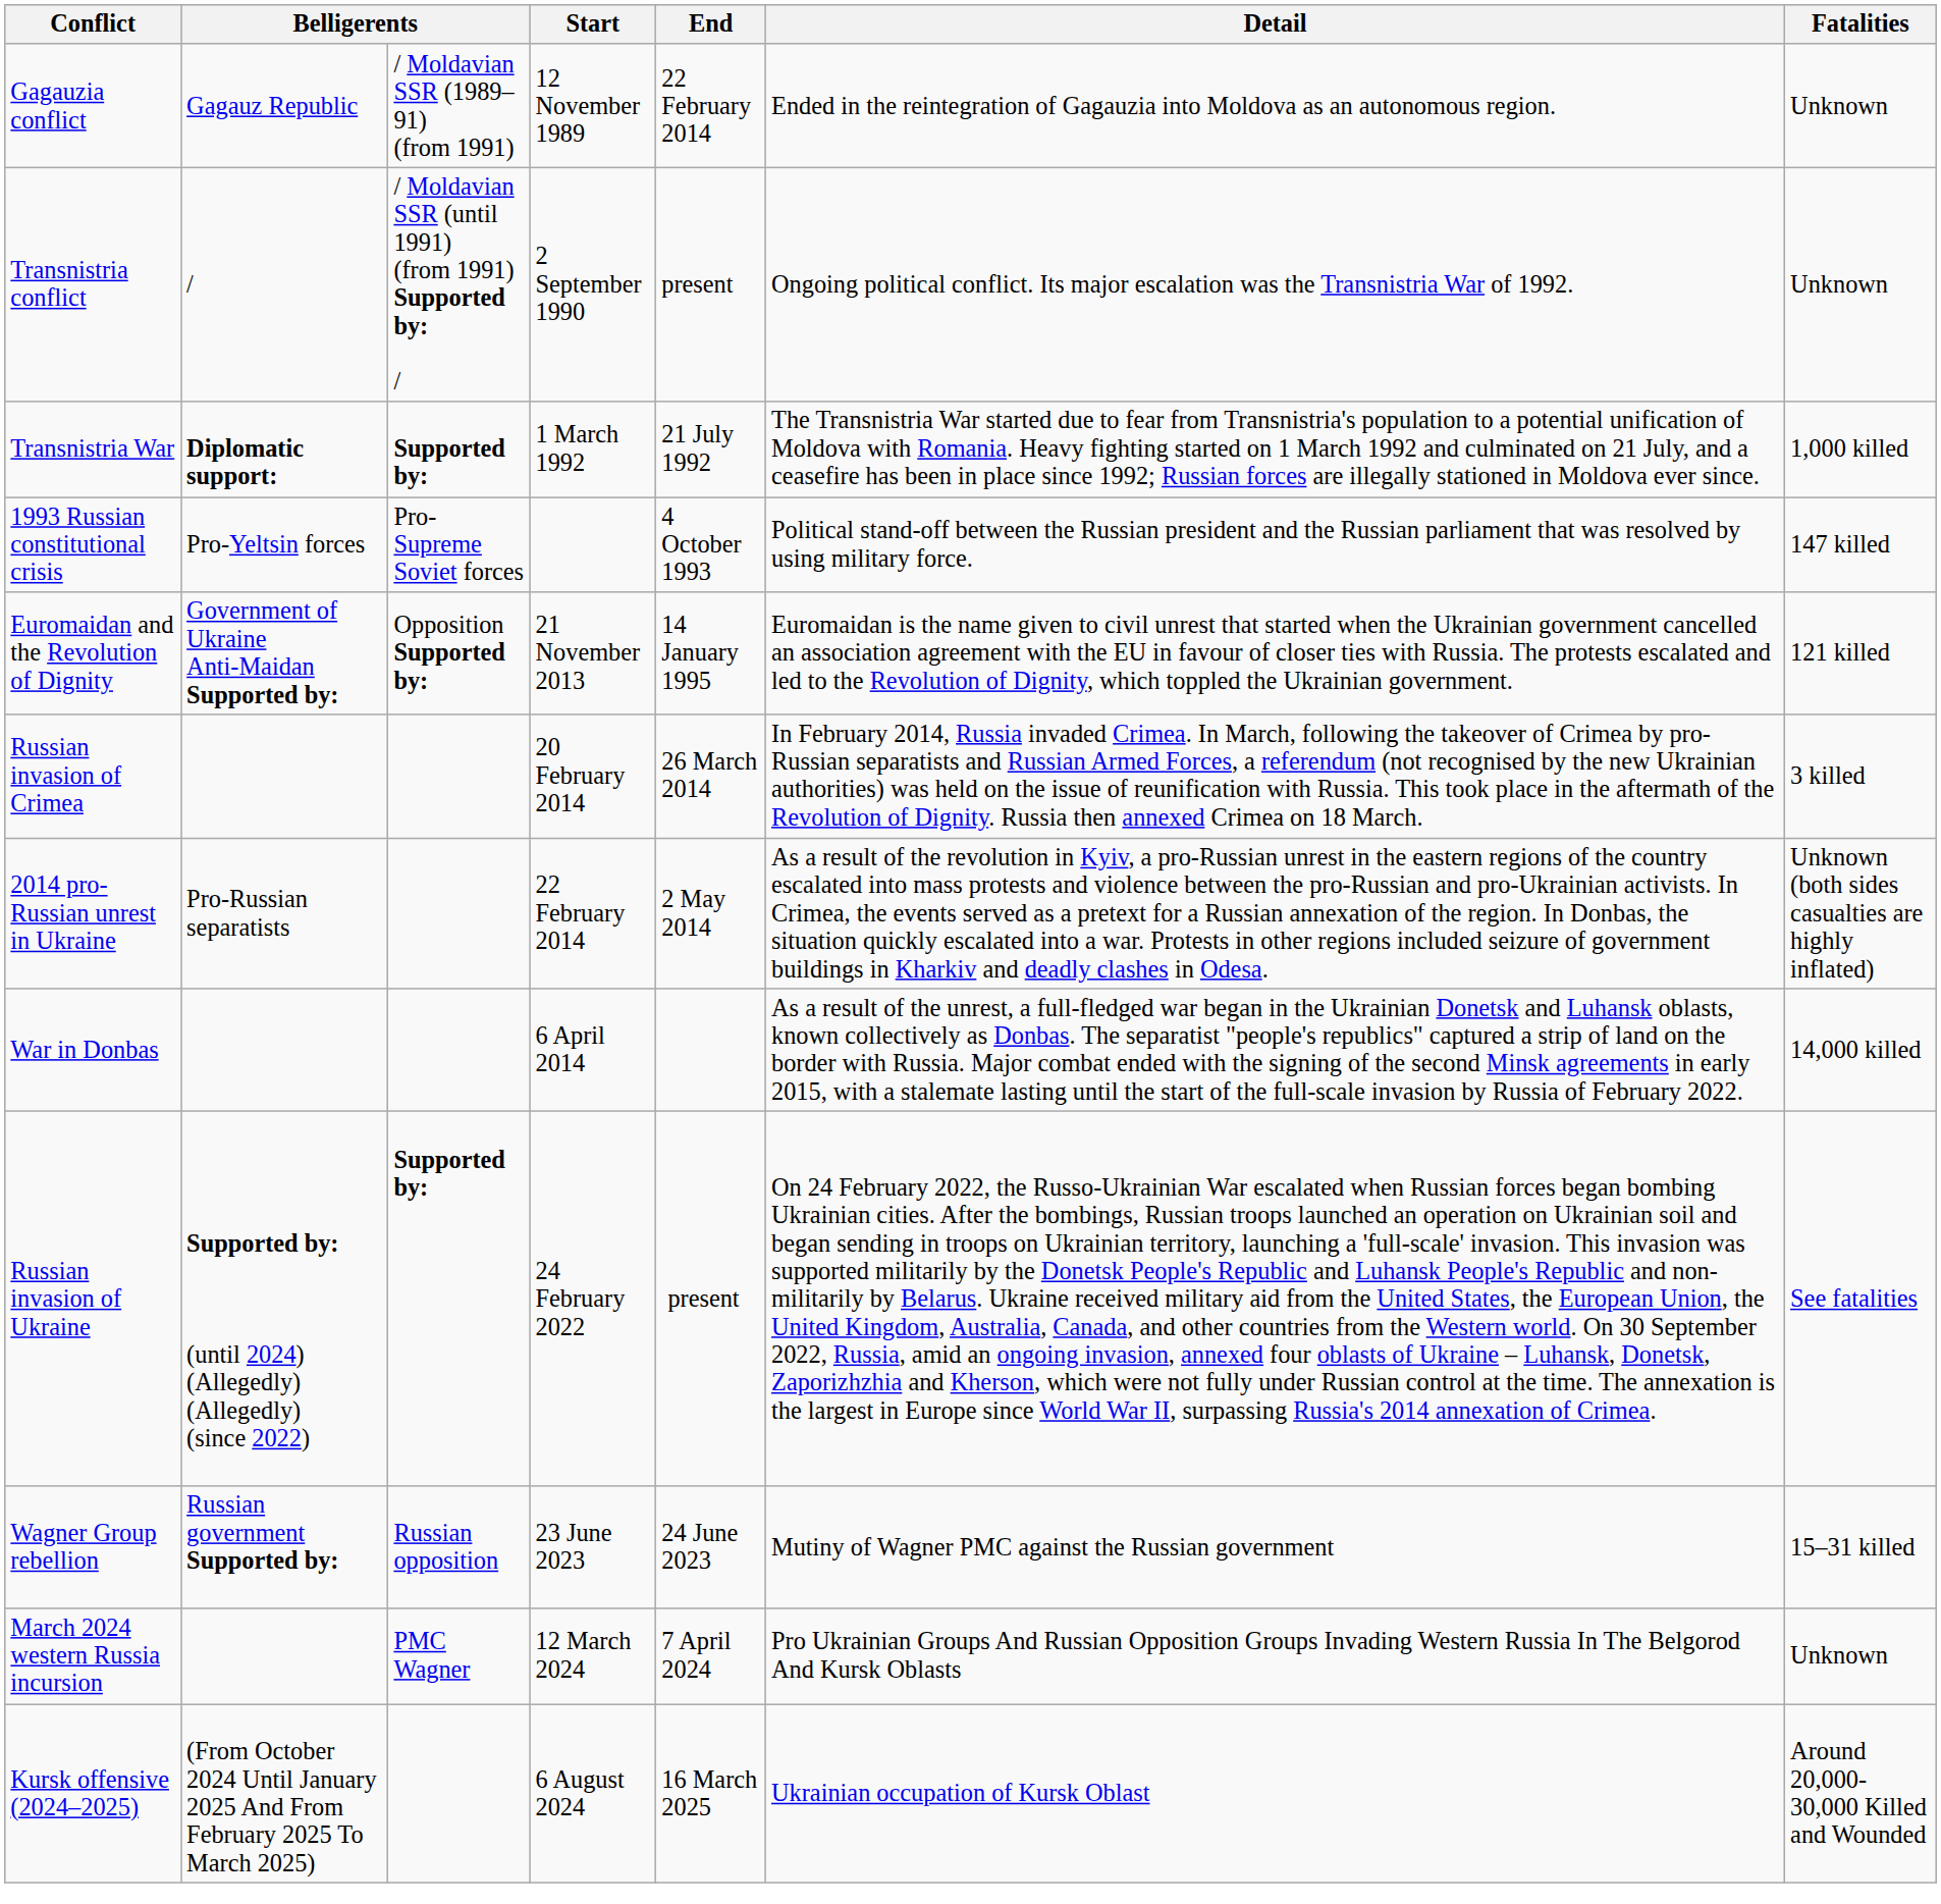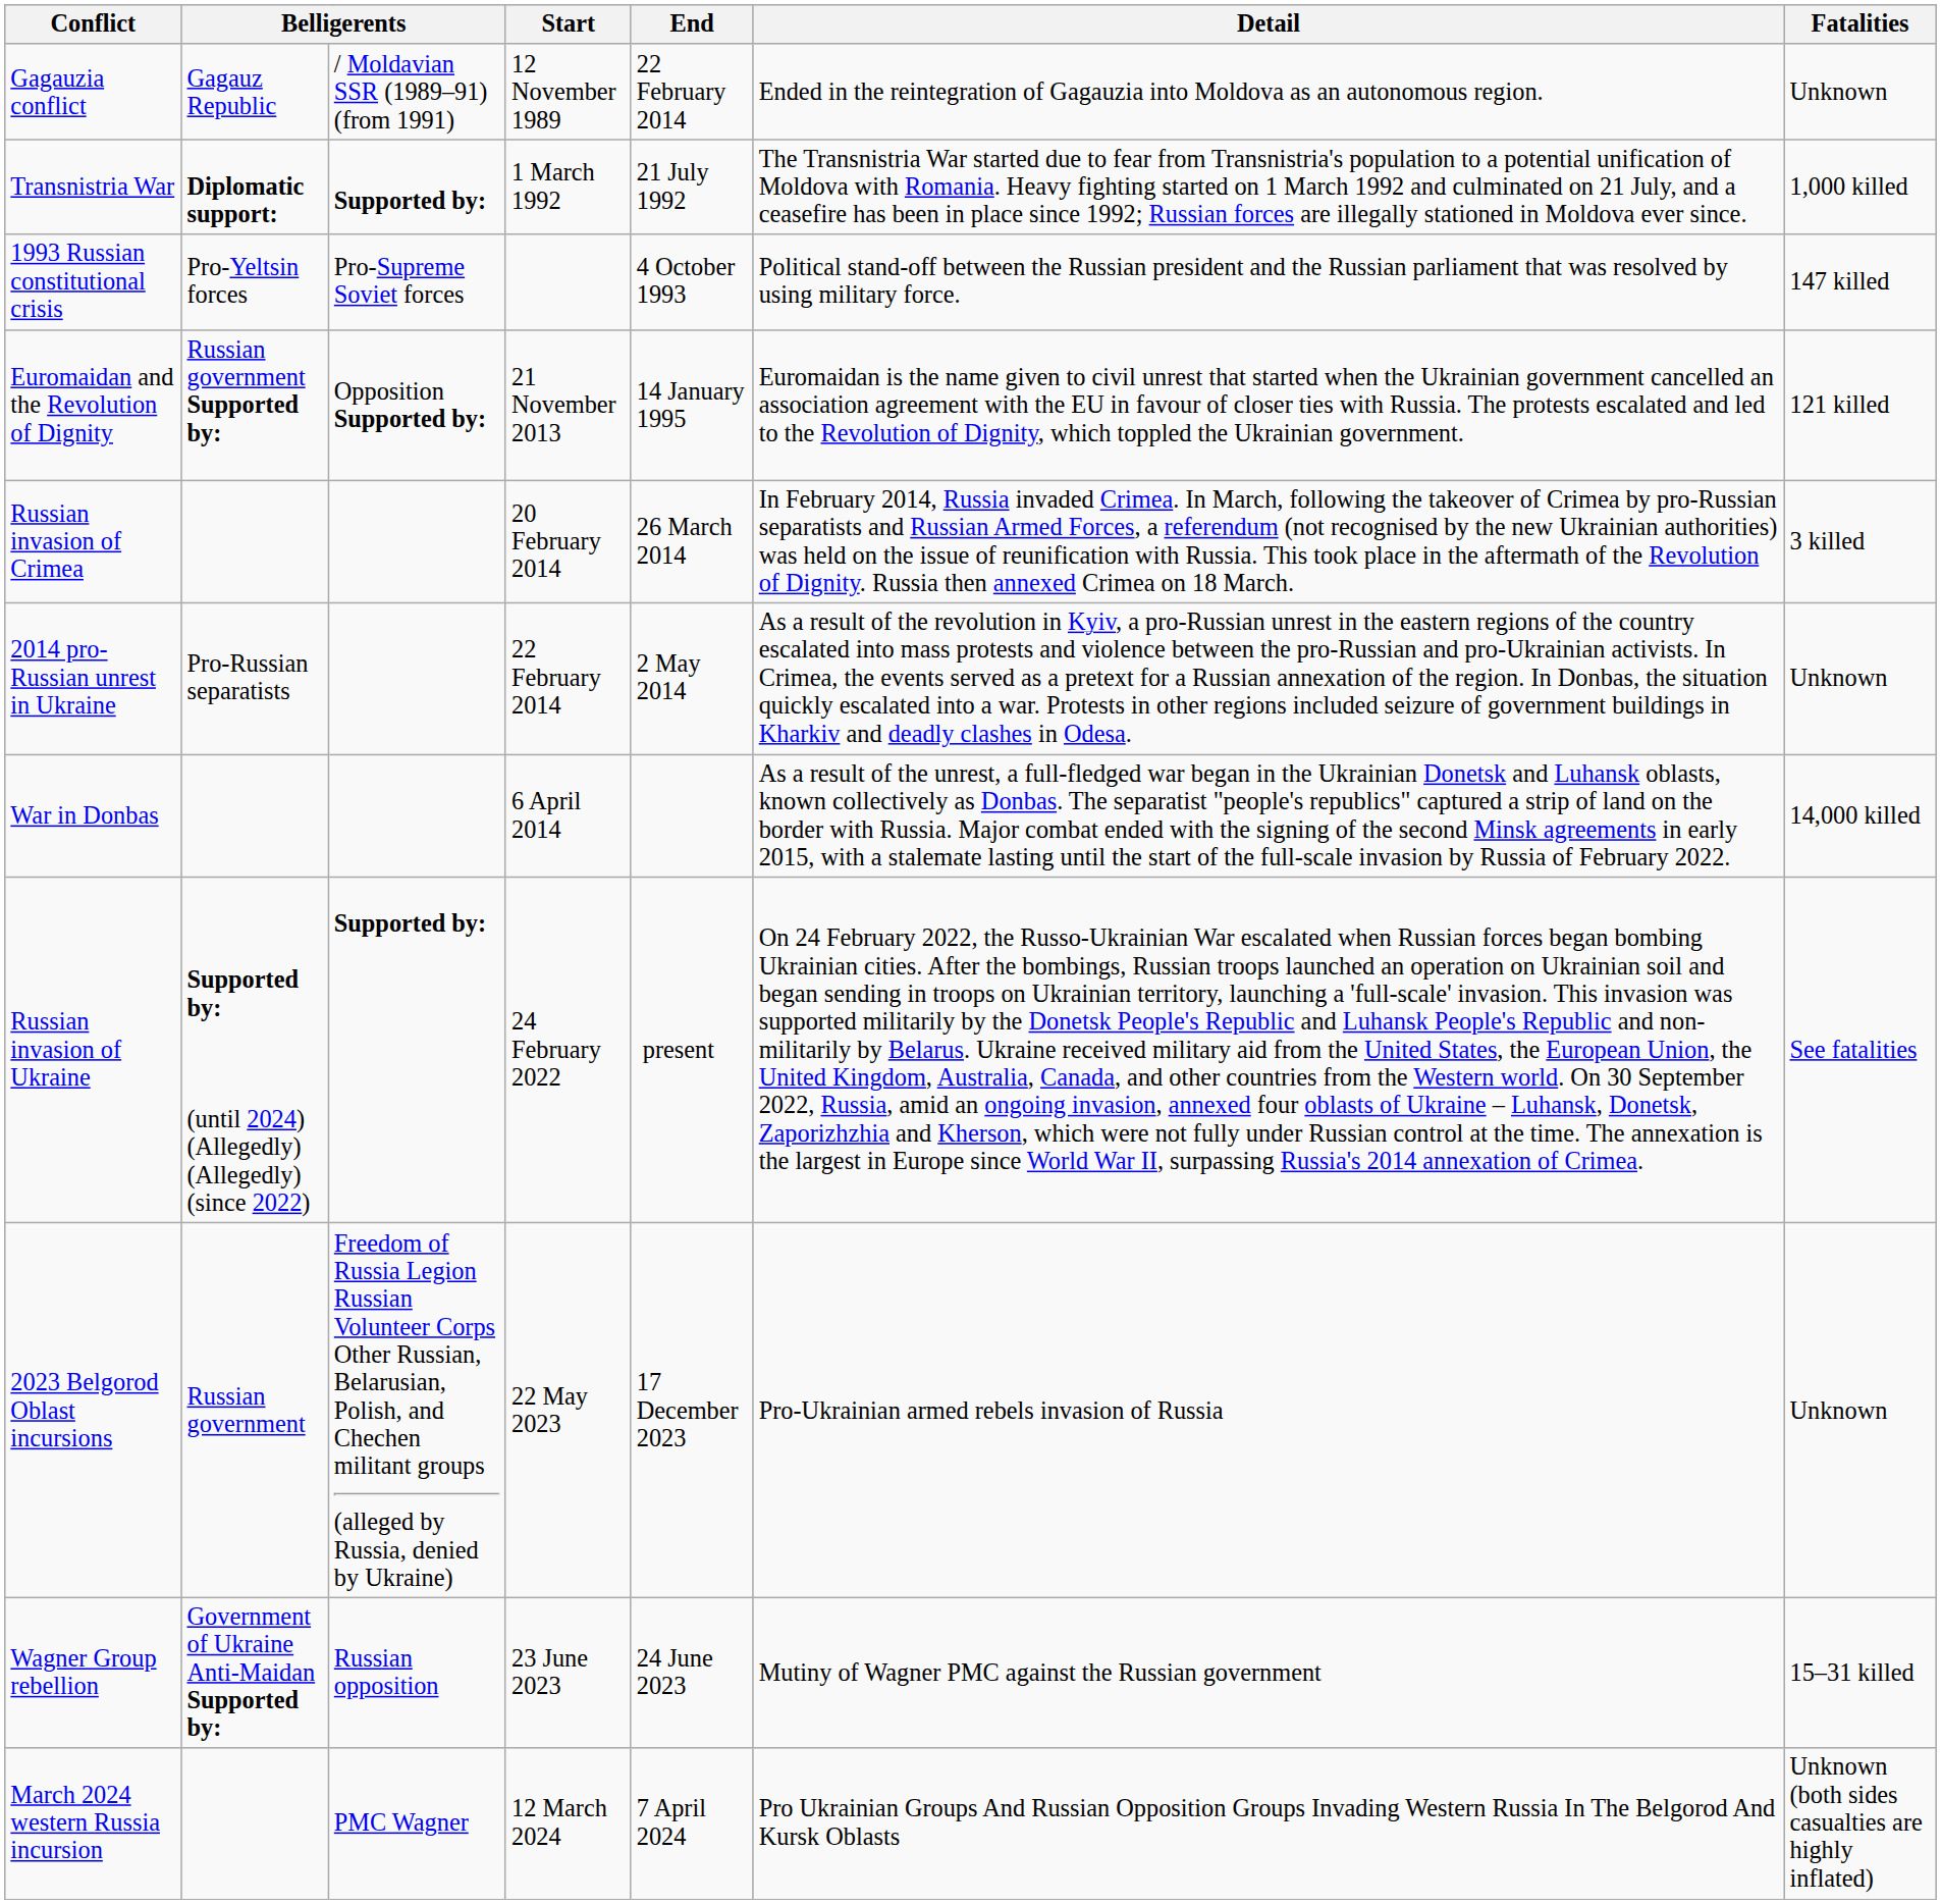 <table class="sortable wikitable">
 <tr bgcolor="#ececec" valign=top>
 <th>Conflict</th>
 <th colspan=2>Belligerents</th>
 <th>Start</th>
 <th>End</th>
 <th>Detail</th>
 <th>Fatalities</th>
 </tr>
 <tr>
 <td><a href='#'>Gagauzia conflict</a></td>
 <td> <a href='#'>Gagauz Republic</a></td>
 <td>/ <a href='#'>Moldavian SSR</a> (1989–91)<br> (from 1991)</td>
 <td>12 November 1989</td>
 <td>22 February 2014</td>
 <td>Ended in the reintegration of Gagauzia into Moldova as an autonomous region.</td>
-<td>Unknown</td>
-</tr>
-<tr>
-<td><a href='#'>Transnistria conflict</a></td>
-<td>/<br></td>
-<td>/ <a href='#'>Moldavian SSR</a> (until 1991)<br> (from 1991)<br><strong>Supported by:</strong><br><br>/</td>
-<td>2 September 1990</td>
-<td>present</td>
-<td>Ongoing political conflict. Its major escalation was the <a href='#'>Transnistria War</a> of 1992.</td>
 <td>Unknown</td>
 </tr>
 <tr>
 <td><a href='#'>Transnistria War</a></td>
 <td><br><strong>Diplomatic support:</strong><br></td>
 <td><br><strong>Supported by:</strong><br></td>
 <td>1 March 1992</td>
 <td>21 July 1992</td>
 <td>The Transnistria War started due to fear from Transnistria's population to a potential unification of Moldova with <a href='#'>Romania</a>. Heavy fighting started on 1 March 1992 and culminated on 21 July, and a ceasefire has been in place since 1992; <a href='#'>Russian forces</a> are illegally stationed in Moldova ever since.</td>
 <td>1,000 killed</td>
 </tr>
 <tr>
 <td><a href='#'>1993 Russian constitutional crisis</a></td>
 <td>  Pro-<a href='#'>Yeltsin</a> forces</td>
 <td>       Pro-<a href='#'>Supreme Soviet</a> forces</td>
 <td></td>
 <td>4 October 1993</td>
 <td>Political stand-off between the Russian president and the Russian parliament that was resolved by using military force.</td>
 <td>147 killed</td>
 </tr>
 <tr>
 <td><a href='#'>Euromaidan</a> and the <a href='#'>Revolution of Dignity</a></td>
-<td> <a href='#'>Government of Ukraine</a><br><a href='#'>Anti-Maidan</a><br><strong>Supported by:</strong><br></td>
+<td> <a href='#'>Russian government</a><br><strong>Supported by:</strong><br><br></td>
 <td> Opposition<br><strong>Supported by:</strong><br></td>
 <td>21 November 2013</td>
 <td>14 January 1995</td>
 <td>Euromaidan is the name given to civil unrest that started when the Ukrainian government cancelled an association agreement with the EU in favour of closer ties with Russia. The protests escalated and led to the <a href='#'>Revolution of Dignity</a>, which toppled the Ukrainian government.</td>
 <td>121 killed</td>
 </tr>
 <tr>
 <td><a href='#'>Russian invasion of Crimea</a></td>
 <td></td>
 <td></td>
 <td>20 February 2014</td>
 <td>26 March 2014</td>
 <td>In February 2014, <a href='#'>Russia</a> invaded <a href='#'>Crimea</a>. In March, following the takeover of Crimea by pro-Russian separatists and <a href='#'>Russian Armed Forces</a>, a <a href='#'>referendum</a> (not recognised by the new Ukrainian authorities) was held on the issue of reunification with Russia. This took place in the aftermath of the <a href='#'>Revolution of Dignity</a>. Russia then <a href='#'>annexed</a> Crimea on 18 March.</td>
 <td>3 killed</td>
 </tr>
 <tr>
 <td><a href='#'>2014 pro-Russian unrest in Ukraine</a></td>
 <td> Pro-Russian separatists<br></td>
 <td></td>
 <td>22 February 2014</td>
 <td>2 May 2014</td>
 <td>As a result of the revolution in <a href='#'>Kyiv</a>, a pro-Russian unrest in the eastern regions of the country escalated into mass protests and violence between the pro-Russian and pro-Ukrainian activists. In Crimea, the events served as a pretext for a Russian annexation of the region. In Donbas, the situation quickly escalated into a war. Protests in other regions included seizure of government buildings in <a href='#'>Kharkiv</a> and <a href='#'>deadly clashes</a> in <a href='#'>Odesa</a>.</td>
-<td>Unknown (both sides casualties are highly inflated)</td>
+<td>Unknown</td>
 </tr>
 <tr>
 <td><a href='#'>War in Donbas</a></td>
 <td></td>
 <td></td>
 <td>6 April 2014</td>
 <td></td>
 <td>As a result of the unrest, a full-fledged war began in the Ukrainian <a href='#'>Donetsk</a> and <a href='#'>Luhansk</a> oblasts, known collectively as <a href='#'>Donbas</a>. The separatist "people's republics" captured a strip of land on the border with Russia. Major combat ended with the signing of the second <a href='#'>Minsk agreements</a> in early 2015, with a stalemate lasting until the start of the full-scale invasion by Russia of February 2022.</td>
 <td>14,000 killed</td>
 </tr>
 <tr>
 <td><a href='#'>Russian invasion of Ukraine</a></td>
 <td><br>  <br><br><strong>Supported by:</strong><br><br><br><br> (until <a href='#'>2024</a>)<br> (Allegedly)<br>  (Allegedly)<br> (since <a href='#'>2022</a>)</td>
 <td><br><strong>Supported by:</strong><br><br><br><br><br> <br><br><br><br><br><br></td>
 <td>24 February 2022</td>
 <td> present</td>
 <td>On 24 February 2022, the Russo-Ukrainian War escalated when Russian forces began bombing Ukrainian cities. After the bombings, Russian troops launched an operation on Ukrainian soil and began sending in troops on Ukrainian territory, launching a 'full-scale' invasion. This invasion was supported militarily by the <a href='#'>Donetsk People's Republic</a> and <a href='#'>Luhansk People's Republic</a> and non-militarily by <a href='#'>Belarus</a>. Ukraine received military aid from the <a href='#'>United States</a>, the <a href='#'>European Union</a>, the <a href='#'>United Kingdom</a>, <a href='#'>Australia</a>, <a href='#'>Canada</a>, and other countries from the <a href='#'>Western world</a>. On 30 September 2022, <a href='#'>Russia</a>, amid an <a href='#'>ongoing invasion</a>, <a href='#'>annexed</a> four <a href='#'>oblasts of Ukraine</a> – <a href='#'>Luhansk</a>, <a href='#'>Donetsk</a>, <a href='#'>Zaporizhzhia</a> and <a href='#'>Kherson</a>, which were not fully under Russian control at the time. The annexation is the largest in Europe since <a href='#'>World War II</a>, surpassing <a href='#'>Russia's 2014 annexation of Crimea</a>.</td>
 <td><a href='#'>See fatalities</a></td>
 </tr>
 <tr>
+<td><a href='#'>2023 Belgorod Oblast incursions</a></td>
+<td> <a href='#'>Russian government</a></td>
+<td> <a href='#'>Freedom of Russia Legion</a><br> <a href='#'>Russian Volunteer Corps</a><br>Other Russian, Belarusian, Polish, and Chechen militant groups<hr> (alleged by Russia, denied by Ukraine)</td>
+<td>22 May 2023</td>
+<td>17 December 2023</td>
+<td>Pro-Ukrainian armed rebels invasion of Russia</td>
+<td>Unknown</td>
+</tr>
+<tr>
 <td><a href='#'>Wagner Group rebellion</a></td>
-<td> <a href='#'>Russian government</a><br><strong>Supported by:</strong><br><br></td>
+<td> <a href='#'>Government of Ukraine</a><br><a href='#'>Anti-Maidan</a><br><strong>Supported by:</strong><br></td>
 <td>  <a href='#'>Russian opposition</a></td>
 <td>23 June 2023</td>
 <td>24 June 2023</td>
 <td>Mutiny of Wagner PMC against the Russian government</td>
 <td>15–31 killed</td>
 </tr>
 <tr>
 <td><a href='#'>March 2024 western Russia incursion</a></td>
 <td></td>
 <td> <a href='#'>PMC Wagner</a></td>
 <td>12 March 2024</td>
 <td>7 April 2024</td>
 <td>Pro Ukrainian Groups And Russian Opposition Groups Invading Western Russia In The Belgorod And Kursk Oblasts</td>
-<td>Unknown</td>
-</tr>
-<tr>
-<td><a href='#'>Kursk offensive (2024–2025)</a></td>
-<td><br> (From October 2024 Until January 2025 And From February 2025 To March 2025)</td>
-<td></td>
-<td>6 August 2024</td>
-<td>16 March 2025</td>
-<td><a href='#'>Ukrainian occupation of Kursk Oblast</a></td>
-<td>Around 20,000-30,000 Killed and Wounded</td>
+<td>Unknown (both sides casualties are highly inflated)</td>
 </tr>
 </table>
